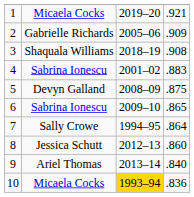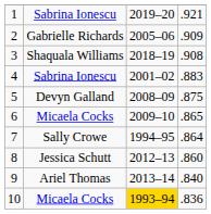 <table class="wikitable">
 <tr>
 </tr>
 <tr align=center>
 <td>1</td>
-<td><a href='#'>Micaela Cocks</a></td>
+<td><a href='#'>Sabrina Ionescu</a></td>
 <td>2019–20</td>
 <td>.921</td>
 </tr>
 <tr align=center>
 <td>2</td>
 <td>Gabrielle Richards</td>
 <td>2005–06</td>
 <td>.909</td>
 </tr>
 <tr align=center>
 <td>3</td>
 <td>Shaquala Williams</td>
 <td>2018–19</td>
 <td>.908</td>
 </tr>
 <tr align=center>
 <td>4</td>
 <td><a href='#'>Sabrina Ionescu</a></td>
 <td>2001–02</td>
 <td>.883</td>
 </tr>
 <tr align=center>
 <td>5</td>
 <td>Devyn Galland</td>
 <td>2008–09</td>
 <td>.875</td>
 </tr>
 <tr align=center>
 <td>6</td>
-<td><a href='#'>Sabrina Ionescu</a></td>
+<td><a href='#'>Micaela Cocks</a></td>
 <td>2009–10</td>
 <td>.865</td>
 </tr>
 <tr align=center>
 <td>7</td>
 <td>Sally Crowe</td>
 <td>1994–95</td>
 <td>.864</td>
 </tr>
 <tr align=center>
 <td>8</td>
 <td>Jessica Schutt</td>
 <td>2012–13</td>
 <td>.860</td>
 </tr>
 <tr align=center>
 <td>9</td>
 <td>Ariel Thomas</td>
 <td>2013–14</td>
 <td>.840</td>
 </tr>
 <tr align=center>
 <td>10</td>
 <td><a href='#'>Micaela Cocks</a></td>
 <td style="background: gold;">1993–94</td>
 <td>.836</td>
 </tr>
 </table>
